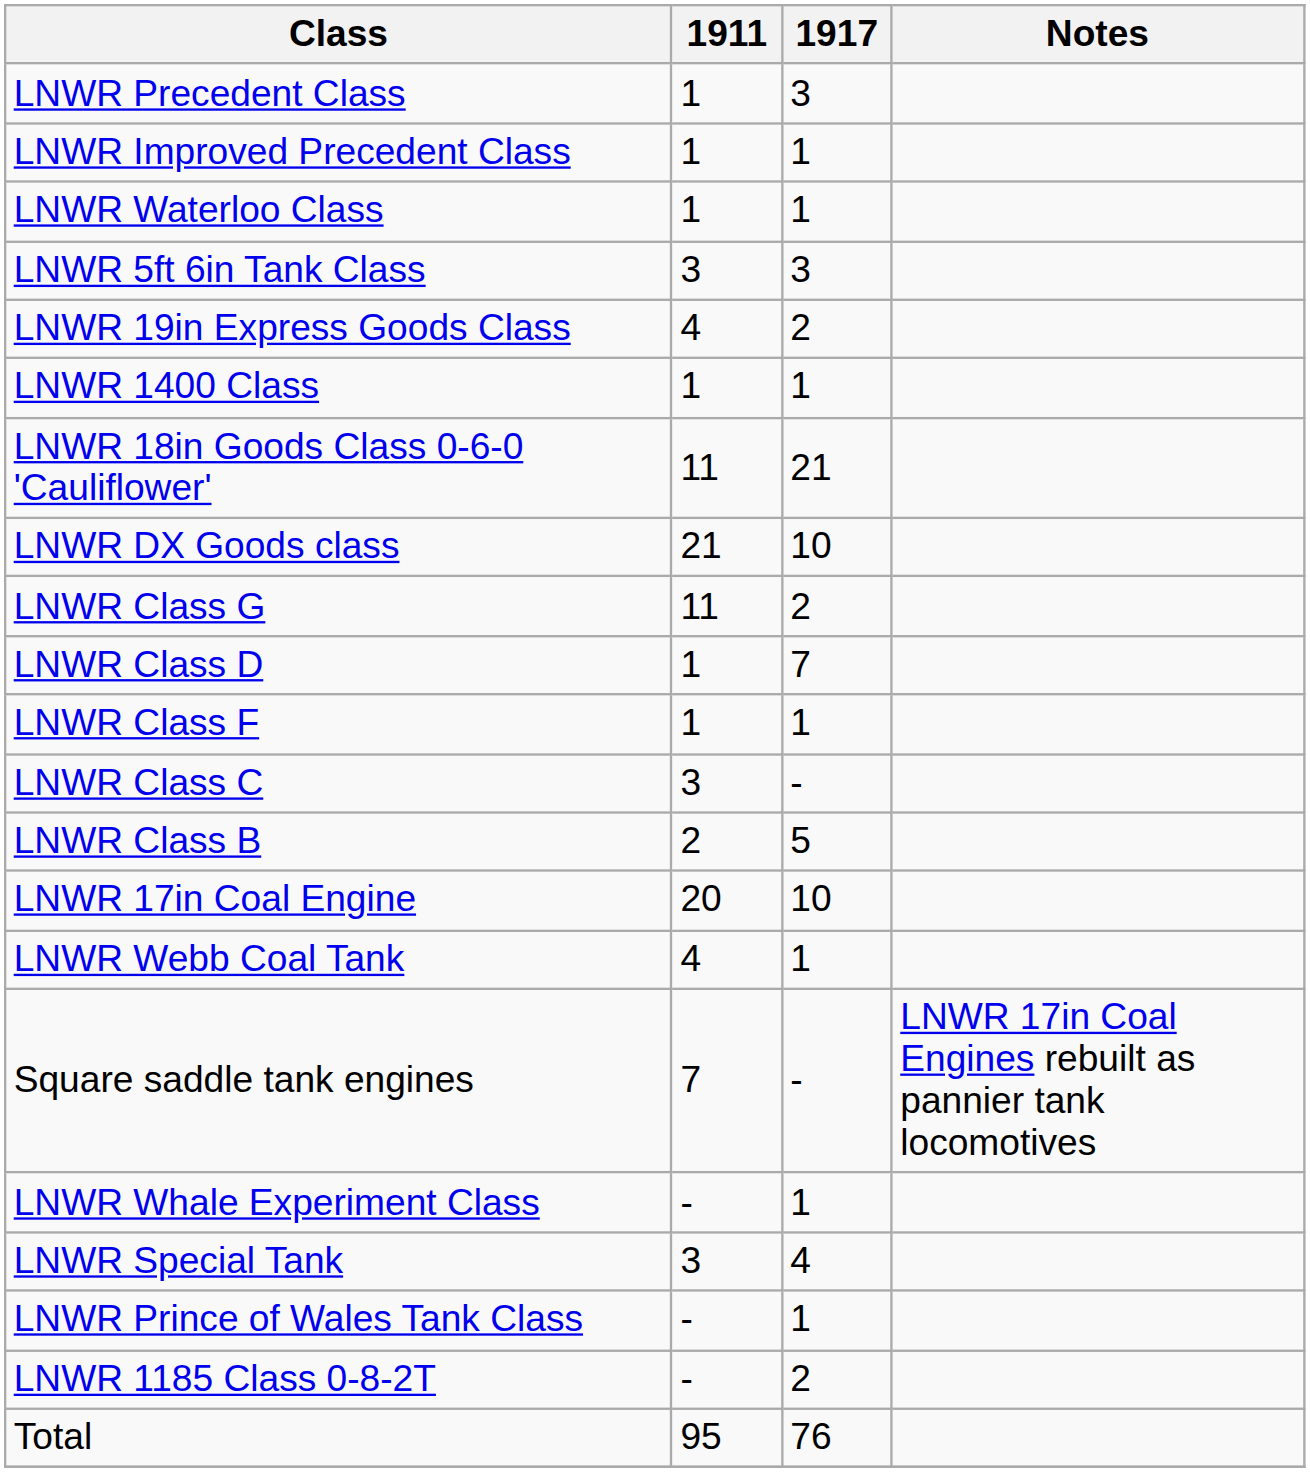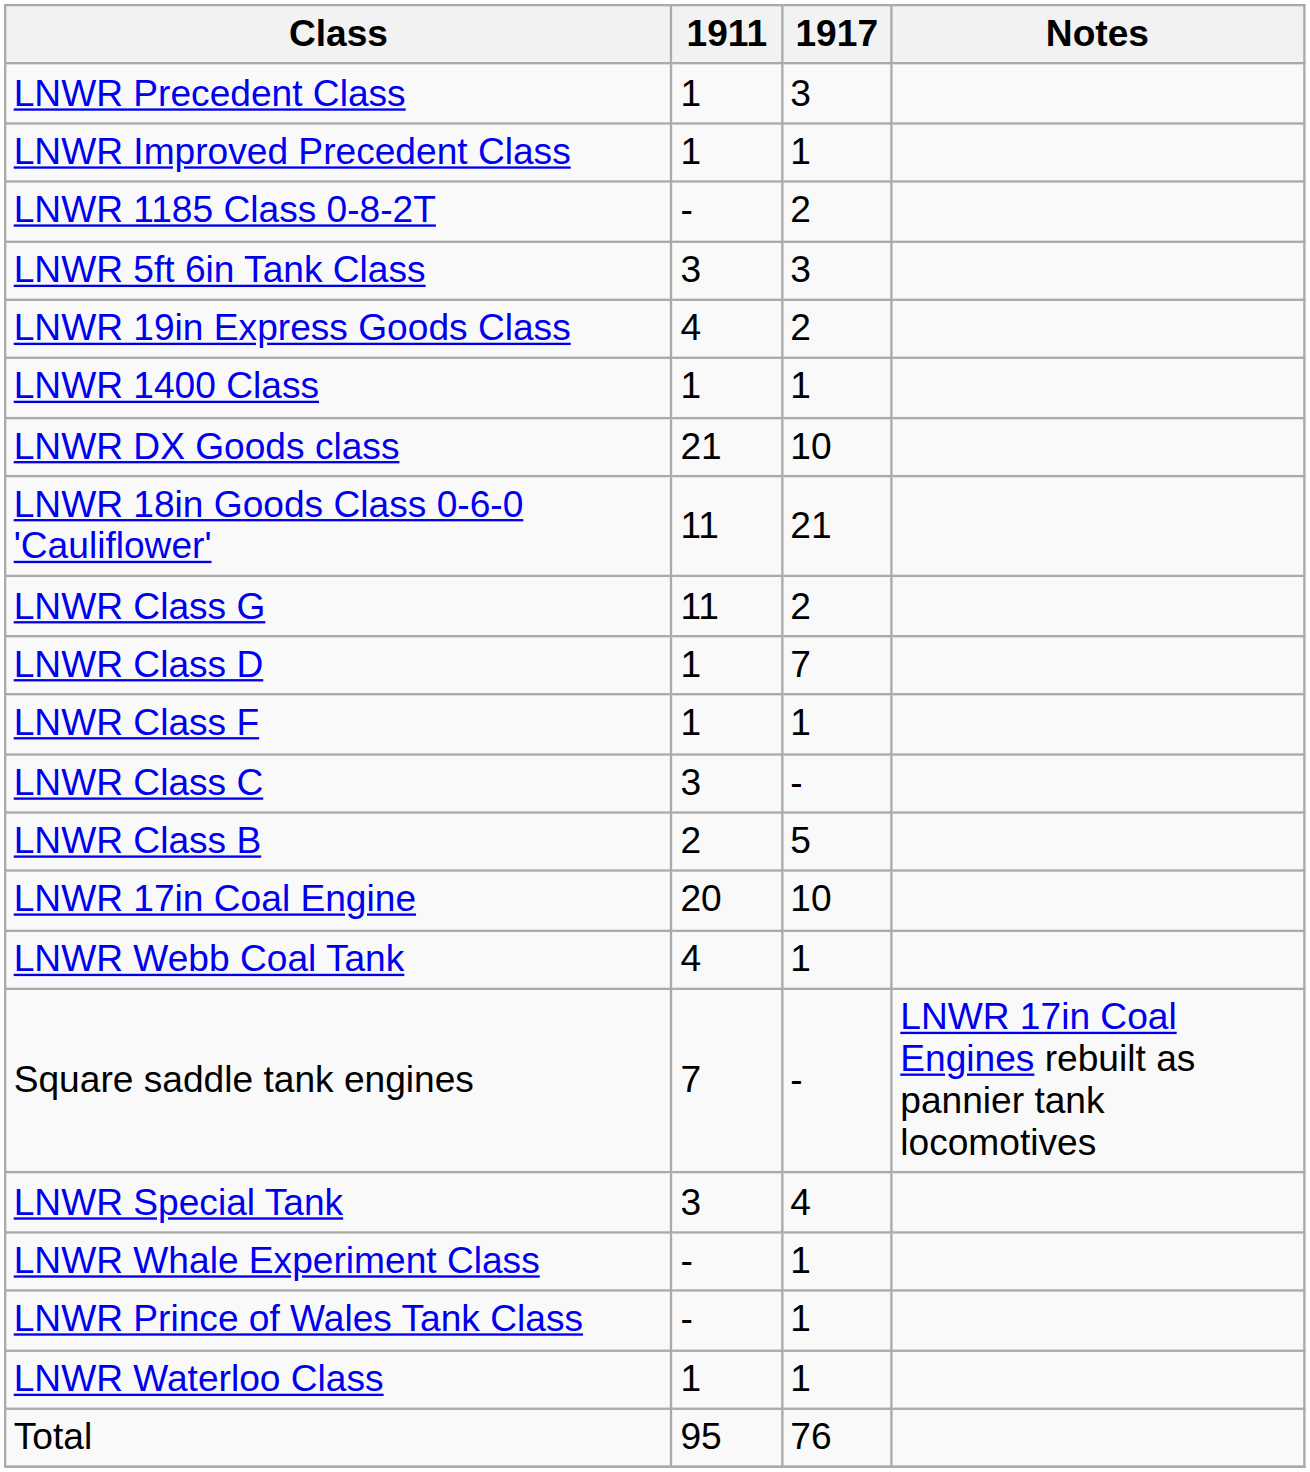 <table class="wikitable plainrowheaders">
 <tr>
 <th scope="col" width="280">Class</th>
 <th scope="col" width="40">1911</th>
 <th scope="col" width="40">1917</th>
 <th scope="col" width="170">Notes</th>
 </tr>
 <tr>
 <td><a href='#'>LNWR Precedent Class</a></td>
 <td>1</td>
 <td>3</td>
 <td></td>
 </tr>
 <tr>
 <td><a href='#'>LNWR Improved Precedent Class</a></td>
 <td>1</td>
 <td>1</td>
 <td></td>
 </tr>
 <tr>
-<td><a href='#'>LNWR Waterloo Class</a></td>
-<td>1</td>
-<td>1</td>
+<td><a href='#'>LNWR 1185 Class 0-8-2T</a></td>
+<td>-</td>
+<td>2</td>
 <td></td>
 </tr>
 <tr>
 <td><a href='#'>LNWR 5ft 6in Tank Class</a></td>
 <td>3</td>
 <td>3</td>
 <td></td>
 </tr>
 <tr>
 <td><a href='#'>LNWR 19in Express Goods Class</a></td>
 <td>4</td>
 <td>2</td>
 <td></td>
 </tr>
 <tr>
 <td><a href='#'>LNWR 1400 Class</a></td>
 <td>1</td>
 <td>1</td>
 <td></td>
 </tr>
 <tr>
+<td><a href='#'>LNWR DX Goods class</a></td>
+<td>21</td>
+<td>10</td>
+<td></td>
+</tr>
+<tr>
 <td><a href='#'>LNWR 18in Goods Class 0-6-0 'Cauliflower'</a></td>
 <td>11</td>
 <td>21</td>
-<td></td>
-</tr>
-<tr>
-<td><a href='#'>LNWR DX Goods class</a></td>
-<td>21</td>
-<td>10</td>
 <td></td>
 </tr>
 <tr>
 <td><a href='#'>LNWR Class G</a></td>
 <td>11</td>
 <td>2</td>
 <td></td>
 </tr>
 <tr>
 <td><a href='#'>LNWR Class D</a></td>
 <td>1</td>
 <td>7</td>
 <td></td>
 </tr>
 <tr>
 <td><a href='#'>LNWR Class F</a></td>
 <td>1</td>
 <td>1</td>
 <td></td>
 </tr>
 <tr>
 <td><a href='#'>LNWR Class C</a></td>
 <td>3</td>
 <td>-</td>
 <td></td>
 </tr>
 <tr>
 <td><a href='#'>LNWR Class B</a></td>
 <td>2</td>
 <td>5</td>
 <td></td>
 </tr>
 <tr>
 <td><a href='#'>LNWR 17in Coal Engine</a></td>
 <td>20</td>
 <td>10</td>
 <td></td>
 </tr>
 <tr>
 <td><a href='#'>LNWR Webb Coal Tank</a></td>
 <td>4</td>
 <td>1</td>
 <td></td>
 </tr>
 <tr>
 <td>Square saddle tank engines</td>
 <td>7</td>
 <td>-</td>
 <td><a href='#'>LNWR 17in Coal Engines</a> rebuilt as pannier tank locomotives</td>
 </tr>
 <tr>
+<td><a href='#'>LNWR Special Tank</a></td>
+<td>3</td>
+<td>4</td>
+<td></td>
+</tr>
+<tr>
 <td><a href='#'>LNWR Whale Experiment Class</a></td>
 <td>-</td>
 <td>1</td>
-<td></td>
-</tr>
-<tr>
-<td><a href='#'>LNWR Special Tank</a></td>
-<td>3</td>
-<td>4</td>
 <td></td>
 </tr>
 <tr>
 <td><a href='#'>LNWR Prince of Wales Tank Class</a></td>
 <td>-</td>
 <td>1</td>
 <td></td>
 </tr>
 <tr>
-<td><a href='#'>LNWR 1185 Class 0-8-2T</a></td>
-<td>-</td>
-<td>2</td>
+<td><a href='#'>LNWR Waterloo Class</a></td>
+<td>1</td>
+<td>1</td>
 <td></td>
 </tr>
 <tr>
 <td>Total</td>
 <td>95</td>
 <td>76</td>
 <td></td>
 </tr>
 <tr>
 </tr>
 </table>
